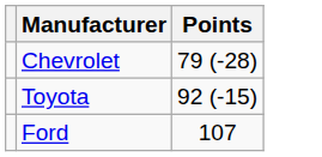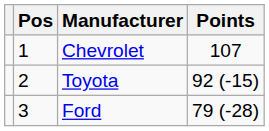 <table class="wikitable" style="font-size: 95%;">
 <tr>
 <th></th>
+<th>Pos</th>
 <th>Manufacturer</th>
 <th>Points</th>
 </tr>
 <tr>
 <td align="left"></td>
+<td>1</td>
 <td><a href='#'>Chevrolet</a></td>
-<td style="text-align:right;">79 (-28)</td>
+<td style="text-align:center;">107</td>
 </tr>
 <tr>
 <td align="left"></td>
+<td>2</td>
 <td><a href='#'>Toyota</a></td>
 <td style="text-align:right;">92 (-15)</td>
 </tr>
 <tr>
 <td align="left"></td>
+<td>3</td>
 <td><a href='#'>Ford</a></td>
-<td style="text-align:center;">107</td>
+<td style="text-align:right;">79 (-28)</td>
 </tr>
 </table>
